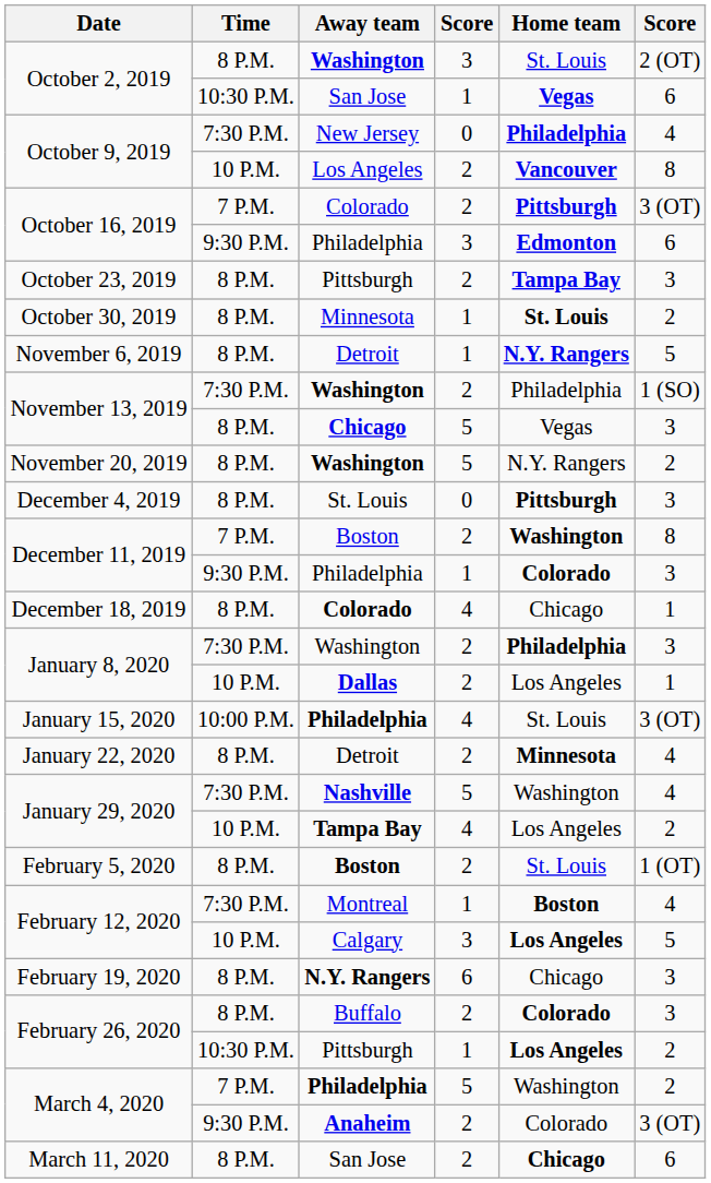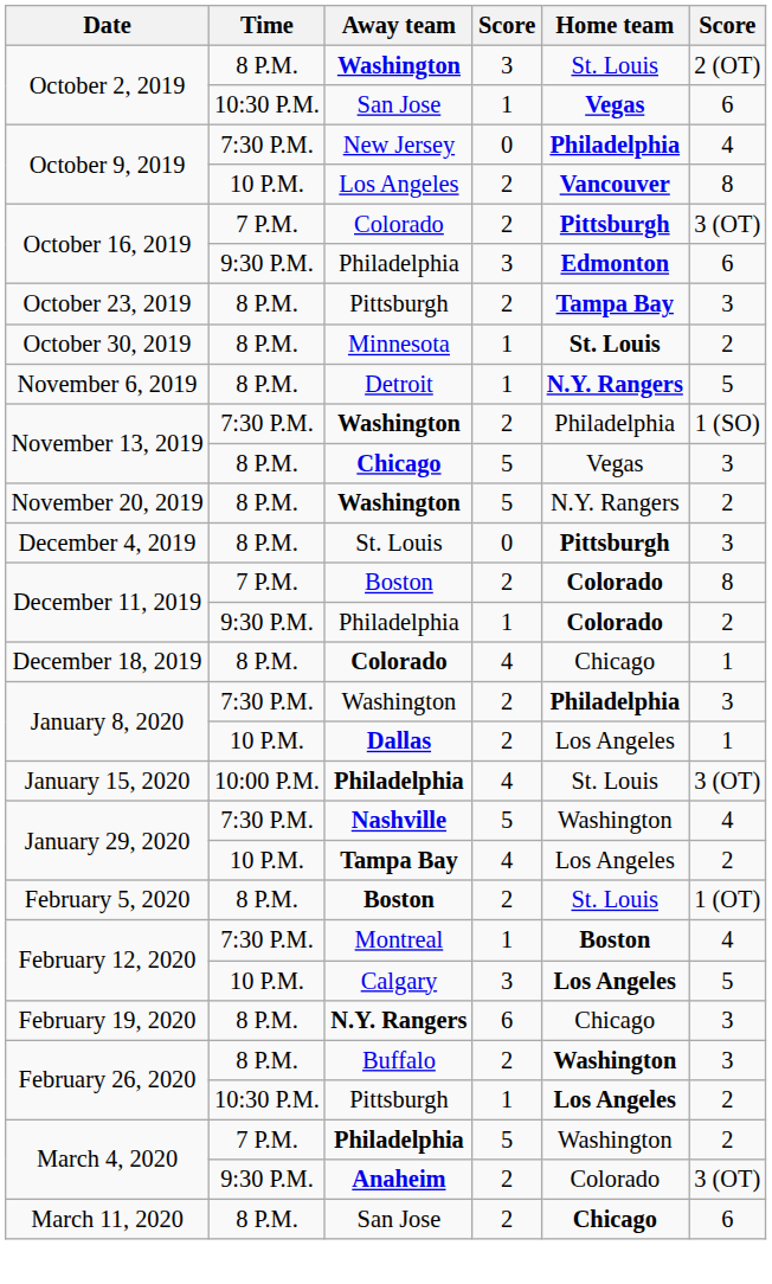 <table class="wikitable sortable" style="font-size:95%;text-align:center;">
 <tr>
 <th>Date</th>
 <th>Time</th>
 <th>Away team</th>
 <th>Score</th>
 <th>Home team</th>
 <th>Score</th>
 </tr>
 <tr>
 <td rowspan=2>October 2, 2019</td>
 <td>8 P.M.</td>
 <td><strong><a href='#'>Washington</a></strong></td>
 <td>3</td>
 <td><a href='#'>St. Louis</a></td>
 <td>2 (OT)</td>
 </tr>
 <tr>
 <td>10:30 P.M.</td>
 <td><a href='#'>San Jose</a></td>
 <td>1</td>
 <td><strong><a href='#'>Vegas</a></strong></td>
 <td>6</td>
 </tr>
 <tr>
 <td rowspan=2>October 9, 2019</td>
 <td>7:30 P.M.</td>
 <td><a href='#'>New Jersey</a></td>
 <td>0</td>
 <td><strong><a href='#'>Philadelphia</a></strong></td>
 <td>4</td>
 </tr>
 <tr>
 <td>10 P.M.</td>
 <td><a href='#'>Los Angeles</a></td>
 <td>2</td>
 <td><strong><a href='#'>Vancouver</a></strong></td>
 <td>8</td>
 </tr>
 <tr>
 <td rowspan=2>October 16, 2019</td>
 <td>7 P.M.</td>
 <td><a href='#'>Colorado</a></td>
 <td>2</td>
 <td><strong><a href='#'>Pittsburgh</a></strong></td>
 <td>3 (OT)</td>
 </tr>
 <tr>
 <td>9:30 P.M.</td>
 <td>Philadelphia</td>
 <td>3</td>
 <td><strong><a href='#'>Edmonton</a></strong></td>
 <td>6</td>
 </tr>
 <tr>
 <td>October 23, 2019</td>
 <td>8 P.M.</td>
 <td>Pittsburgh</td>
 <td>2</td>
 <td><strong><a href='#'>Tampa Bay</a></strong></td>
 <td>3</td>
 </tr>
 <tr>
 <td>October 30, 2019</td>
 <td>8 P.M.</td>
 <td><a href='#'>Minnesota</a></td>
 <td>1</td>
 <td><strong>St. Louis</strong></td>
 <td>2</td>
 </tr>
 <tr>
 <td>November 6, 2019</td>
 <td>8 P.M.</td>
 <td><a href='#'>Detroit</a></td>
 <td>1</td>
 <td><strong><a href='#'>N.Y. Rangers</a></strong></td>
 <td>5</td>
 </tr>
 <tr>
 <td rowspan=2>November 13, 2019</td>
 <td>7:30 P.M.</td>
 <td><strong>Washington</strong></td>
 <td>2</td>
 <td>Philadelphia</td>
 <td>1 (SO)</td>
 </tr>
 <tr>
 <td>8 P.M.</td>
 <td><strong><a href='#'>Chicago</a></strong></td>
 <td>5</td>
 <td>Vegas</td>
 <td>3</td>
 </tr>
 <tr>
 <td>November 20, 2019</td>
 <td>8 P.M.</td>
 <td><strong>Washington</strong></td>
 <td>5</td>
 <td>N.Y. Rangers</td>
 <td>2</td>
 </tr>
 <tr>
 <td>December 4, 2019</td>
 <td>8 P.M.</td>
 <td>St. Louis</td>
 <td>0</td>
 <td><strong>Pittsburgh</strong></td>
 <td>3</td>
 </tr>
 <tr>
 <td rowspan=2>December 11, 2019</td>
 <td>7 P.M.</td>
 <td><a href='#'>Boston</a></td>
 <td>2</td>
-<td><strong>Washington</strong></td>
+<td><strong>Colorado</strong></td>
 <td>8</td>
 </tr>
 <tr>
 <td>9:30 P.M.</td>
 <td>Philadelphia</td>
 <td>1</td>
 <td><strong>Colorado</strong></td>
-<td>3</td>
+<td>2</td>
 </tr>
 <tr>
 <td>December 18, 2019</td>
 <td>8 P.M.</td>
 <td><strong>Colorado</strong></td>
 <td>4</td>
 <td>Chicago</td>
 <td>1</td>
 </tr>
 <tr>
 <td rowspan=2>January 8, 2020</td>
 <td>7:30 P.M.</td>
 <td>Washington</td>
 <td>2</td>
 <td><strong>Philadelphia</strong></td>
 <td>3</td>
 </tr>
 <tr>
 <td>10 P.M.</td>
 <td><a href='#'><strong>Dallas</strong></a></td>
 <td>2</td>
 <td>Los Angeles</td>
 <td>1</td>
 </tr>
 <tr>
 <td>January 15, 2020</td>
 <td>10:00 P.M.</td>
 <td><strong>Philadelphia</strong></td>
 <td>4</td>
 <td>St. Louis</td>
 <td>3 (OT)</td>
-</tr>
-<tr>
-<td>January 22, 2020</td>
-<td>8 P.M.</td>
-<td>Detroit</td>
-<td>2</td>
-<td><strong>Minnesota</strong></td>
-<td>4</td>
 </tr>
 <tr>
 <td rowspan=2>January 29, 2020</td>
 <td>7:30 P.M.</td>
 <td><strong><a href='#'>Nashville</a></strong></td>
 <td>5</td>
 <td>Washington</td>
 <td>4</td>
 </tr>
 <tr>
 <td>10 P.M.</td>
 <td><strong>Tampa Bay</strong></td>
 <td>4</td>
 <td>Los Angeles</td>
 <td>2</td>
 </tr>
 <tr>
 <td>February 5, 2020</td>
 <td>8 P.M.</td>
 <td><strong>Boston</strong></td>
 <td>2</td>
 <td><a href='#'>St. Louis</a></td>
 <td>1 (OT)</td>
 </tr>
 <tr>
 <td rowspan=2>February 12, 2020</td>
 <td>7:30 P.M.</td>
 <td><a href='#'>Montreal</a></td>
 <td>1</td>
 <td><strong>Boston</strong></td>
 <td>4</td>
 </tr>
 <tr>
 <td>10 P.M.</td>
 <td><a href='#'>Calgary</a></td>
 <td>3</td>
 <td><strong>Los Angeles</strong></td>
 <td>5</td>
 </tr>
 <tr>
 <td>February 19, 2020</td>
 <td>8 P.M.</td>
 <td><strong>N.Y. Rangers</strong></td>
 <td>6</td>
 <td>Chicago</td>
 <td>3</td>
 </tr>
 <tr>
 <td rowspan=2>February 26, 2020</td>
 <td>8 P.M.</td>
 <td><a href='#'>Buffalo</a></td>
 <td>2</td>
-<td><strong>Colorado</strong></td>
+<td><strong>Washington</strong></td>
 <td>3</td>
 </tr>
 <tr>
 <td>10:30 P.M.</td>
 <td>Pittsburgh</td>
 <td>1</td>
 <td><strong>Los Angeles</strong></td>
 <td>2</td>
 </tr>
 <tr>
 <td rowspan=2>March 4, 2020</td>
 <td>7 P.M.</td>
 <td><strong>Philadelphia</strong></td>
 <td>5</td>
 <td>Washington</td>
 <td>2</td>
 </tr>
 <tr>
 <td>9:30 P.M.</td>
 <td><strong><a href='#'>Anaheim</a></strong></td>
 <td>2</td>
 <td>Colorado</td>
 <td>3 (OT)</td>
 </tr>
 <tr>
 <td>March 11, 2020</td>
 <td>8 P.M.</td>
 <td>San Jose</td>
 <td>2</td>
 <td><strong>Chicago</strong></td>
 <td>6</td>
 </tr>
 </table>
